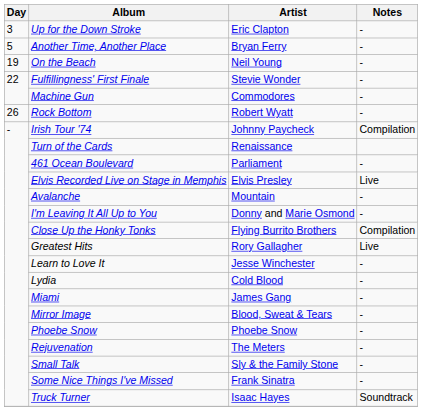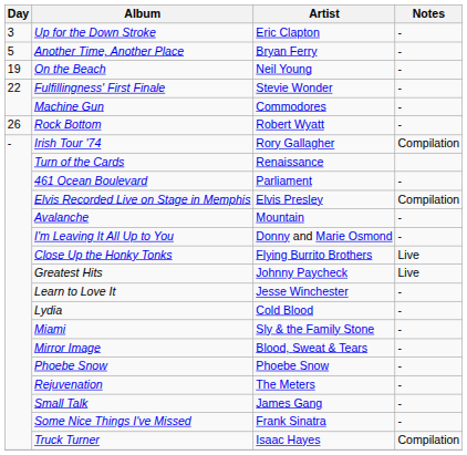 <table class="wikitable">
 <tr>
 <th>Day</th>
 <th>Album</th>
 <th>Artist</th>
 <th>Notes</th>
 </tr>
 <tr>
 <td rowspan="1" valign="top">3</td>
 <td><em><a href='#'>Up for the Down Stroke</a></em></td>
 <td><a href='#'>Eric Clapton</a></td>
 <td>-</td>
 </tr>
 <tr>
 <td rowspan="1" valign="top">5</td>
 <td><em><a href='#'>Another Time, Another Place</a></em></td>
 <td><a href='#'>Bryan Ferry</a></td>
 <td>-</td>
 </tr>
 <tr>
 <td rowspan="1" valign="top">19</td>
 <td><em><a href='#'>On the Beach</a></em></td>
 <td><a href='#'>Neil Young</a></td>
 <td>-</td>
 </tr>
 <tr>
 <td rowspan="2" valign="top">22</td>
 <td><em><a href='#'>Fulfillingness' First Finale</a></em></td>
 <td><a href='#'>Stevie Wonder</a></td>
 <td>-</td>
 </tr>
 <tr>
 <td><em><a href='#'>Machine Gun</a></em></td>
 <td><a href='#'>Commodores</a></td>
 <td>-</td>
 </tr>
 <tr>
 <td rowspan="1" valign="top">26</td>
 <td><em><a href='#'>Rock Bottom</a></em></td>
 <td><a href='#'>Robert Wyatt</a></td>
 <td>-</td>
 </tr>
 <tr>
 <td rowspan="17" valign="top">-</td>
 <td><em><a href='#'>Irish Tour '74</a></em></td>
-<td><a href='#'>Johnny Paycheck</a></td>
+<td><a href='#'>Rory Gallagher</a></td>
 <td>Compilation</td>
 </tr>
 <tr>
 <td><em><a href='#'>Turn of the Cards</a></em></td>
 <td><a href='#'>Renaissance</a></td>
 <td></td>
 </tr>
 <tr>
 <td><em><a href='#'>461 Ocean Boulevard</a></em></td>
 <td><a href='#'>Parliament</a></td>
 <td>-</td>
 </tr>
 <tr>
 <td><em><a href='#'>Elvis Recorded Live on Stage in Memphis</a></em></td>
 <td><a href='#'>Elvis Presley</a></td>
-<td>Live</td>
+<td>Compilation</td>
 </tr>
 <tr>
 <td><em><a href='#'>Avalanche</a></em></td>
 <td><a href='#'>Mountain</a></td>
 <td>-</td>
 </tr>
 <tr>
 <td><em><a href='#'>I'm Leaving It All Up to You</a></em></td>
 <td><a href='#'>Donny</a> and <a href='#'>Marie Osmond</a></td>
 <td>-</td>
 </tr>
 <tr>
 <td><em><a href='#'>Close Up the Honky Tonks</a></em></td>
 <td><a href='#'>Flying Burrito Brothers</a></td>
-<td>Compilation</td>
+<td>Live</td>
 </tr>
 <tr>
 <td><em>Greatest Hits</em></td>
-<td><a href='#'>Rory Gallagher</a></td>
+<td><a href='#'>Johnny Paycheck</a></td>
 <td>Live</td>
 </tr>
 <tr>
 <td><em>Learn to Love It</em></td>
 <td><a href='#'>Jesse Winchester</a></td>
 <td>-</td>
 </tr>
 <tr>
 <td><em>Lydia</em></td>
 <td><a href='#'>Cold Blood</a></td>
 <td>-</td>
 </tr>
 <tr>
 <td><em><a href='#'>Miami</a></em></td>
-<td><a href='#'>James Gang</a></td>
+<td><a href='#'>Sly & the Family Stone</a></td>
 <td>-</td>
 </tr>
 <tr>
 <td><em><a href='#'>Mirror Image</a></em></td>
 <td><a href='#'>Blood, Sweat & Tears</a></td>
 <td>-</td>
 </tr>
 <tr>
 <td><em><a href='#'>Phoebe Snow</a></em></td>
 <td><a href='#'>Phoebe Snow</a></td>
 <td>-</td>
 </tr>
 <tr>
 <td><em><a href='#'>Rejuvenation</a></em></td>
 <td><a href='#'>The Meters</a></td>
 <td>-</td>
 </tr>
 <tr>
 <td><em><a href='#'>Small Talk</a></em></td>
-<td><a href='#'>Sly & the Family Stone</a></td>
+<td><a href='#'>James Gang</a></td>
 <td>-</td>
 </tr>
 <tr>
 <td><em><a href='#'>Some Nice Things I've Missed</a></em></td>
 <td><a href='#'>Frank Sinatra</a></td>
 <td>-</td>
 </tr>
 <tr>
 <td><em><a href='#'>Truck Turner</a></em></td>
 <td><a href='#'>Isaac Hayes</a></td>
-<td>Soundtrack</td>
+<td>Compilation</td>
 </tr>
 <tr>
 </tr>
 </table>
